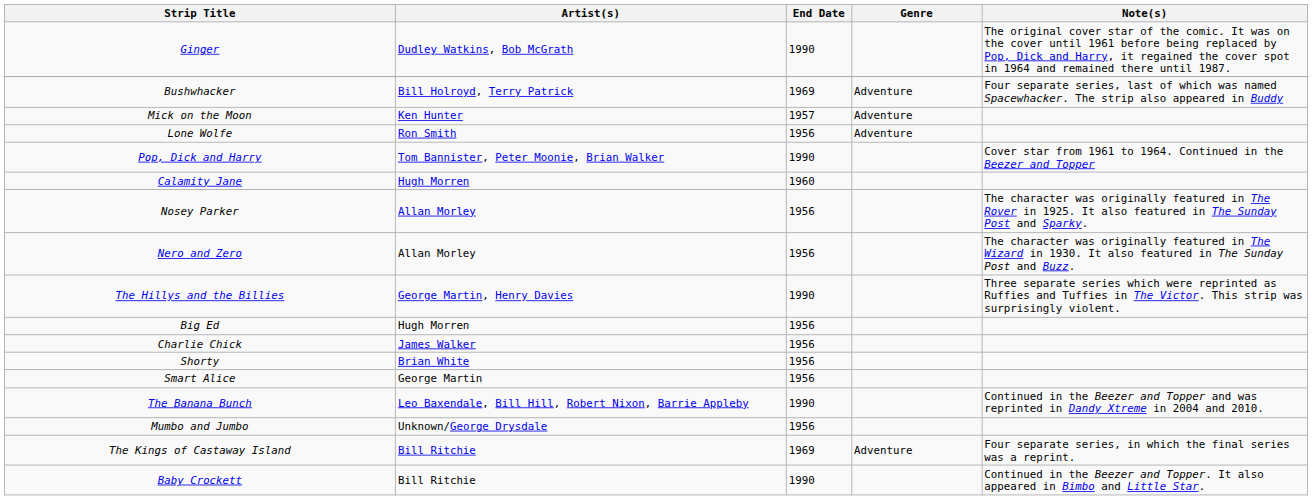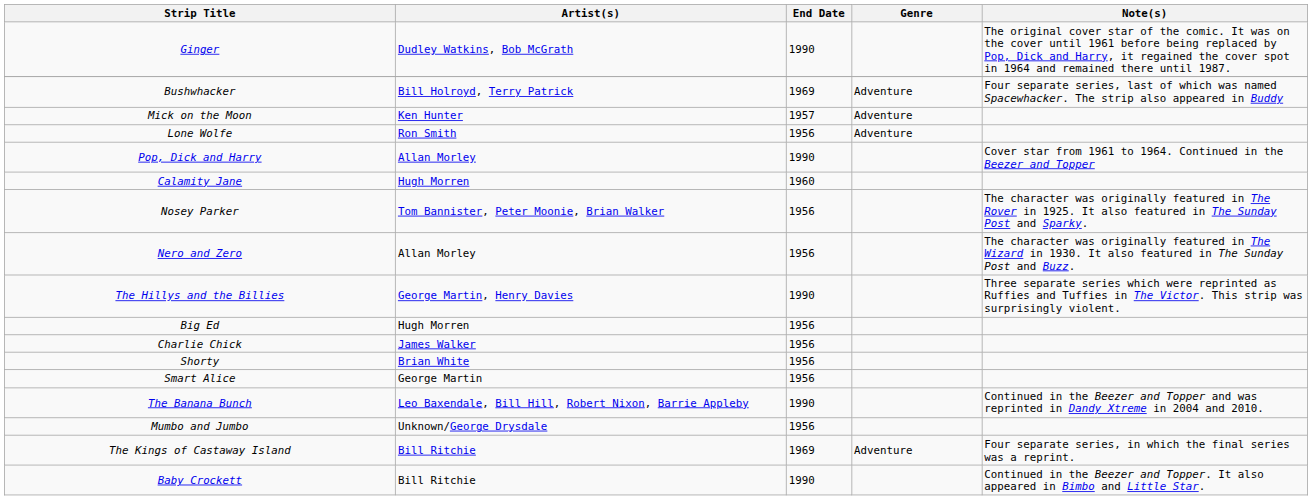 <table class="wikitable sortable">
 <tr>
 <th width=30%>Strip Title</th>
 <th width=30%>Artist(s)</th>
 <th width=5%>End Date</th>
 <th width=10%>Genre</th>
 <th width=25%>Note(s)</th>
 </tr>
 <tr>
 <td align=center><em><a href='#'>Ginger</a></em></td>
 <td><a href='#'>Dudley Watkins</a>, <a href='#'>Bob McGrath</a></td>
 <td>1990</td>
 <td></td>
 <td>The original cover star of the comic. It was on the cover until 1961 before being replaced by <a href='#'>Pop, Dick and Harry</a>, it regained the cover spot in 1964 and remained there until 1987.</td>
 </tr>
 <tr>
 </tr>
 <tr>
 <td align=center><em>Bushwhacker</em></td>
 <td><a href='#'>Bill Holroyd</a>, <a href='#'>Terry Patrick</a></td>
 <td>1969</td>
 <td>Adventure</td>
 <td>Four separate series, last of which was named <em>Spacewhacker</em>. The strip also appeared in <em><a href='#'>Buddy</a></em></td>
 </tr>
 <tr>
 <td align=center><em>Mick on the Moon</em></td>
 <td><a href='#'>Ken Hunter</a></td>
 <td>1957</td>
 <td>Adventure</td>
 <td></td>
 </tr>
 <tr>
 <td align=center><em>Lone Wolfe</em></td>
 <td><a href='#'>Ron Smith</a></td>
 <td>1956</td>
 <td>Adventure</td>
 <td></td>
 </tr>
 <tr>
 <td align=center><em><a href='#'>Pop, Dick and Harry</a></em></td>
-<td><a href='#'>Tom Bannister</a>, <a href='#'>Peter Moonie</a>, <a href='#'>Brian Walker</a></td>
+<td><a href='#'>Allan Morley</a></td>
 <td>1990</td>
 <td></td>
 <td>Cover star from 1961 to 1964. Continued in the <em><a href='#'>Beezer and Topper</a></em></td>
 </tr>
 <tr>
 <td align=center><em><a href='#'>Calamity Jane</a></em></td>
 <td><a href='#'>Hugh Morren</a></td>
 <td>1960</td>
 <td></td>
 <td></td>
 </tr>
 <tr>
 <td align=center><em>Nosey Parker</em></td>
-<td><a href='#'>Allan Morley</a></td>
+<td><a href='#'>Tom Bannister</a>, <a href='#'>Peter Moonie</a>, <a href='#'>Brian Walker</a></td>
 <td>1956</td>
 <td></td>
 <td>The character was originally featured in <em><a href='#'>The Rover</a></em> in 1925. It also featured in <em><a href='#'>The Sunday Post</a></em> and <em><a href='#'>Sparky</a></em>.</td>
 </tr>
 <tr>
 <td align=center><em><a href='#'>Nero and Zero</a></em></td>
 <td>Allan Morley</td>
 <td>1956</td>
 <td></td>
 <td>The character was originally featured in <em><a href='#'>The Wizard</a></em> in 1930. It also featured in <em>The Sunday Post</em> and <em><a href='#'>Buzz</a></em>.</td>
 </tr>
 <tr>
 <td align=center><em><a href='#'>The Hillys and the Billies</a></em></td>
 <td><a href='#'>George Martin</a>, <a href='#'>Henry Davies</a></td>
 <td>1990</td>
 <td></td>
 <td>Three separate series which were reprinted as Ruffies and Tuffies in <em><a href='#'>The Victor</a></em>. This strip was surprisingly violent.</td>
 </tr>
 <tr>
 <td align=center><em>Big Ed</em></td>
 <td>Hugh Morren</td>
 <td>1956</td>
 <td></td>
 <td></td>
 </tr>
 <tr>
 <td align=center><em>Charlie Chick</em></td>
 <td><a href='#'>James Walker</a></td>
 <td>1956</td>
 <td></td>
 <td></td>
 </tr>
 <tr>
 <td align=center><em>Shorty</em></td>
 <td><a href='#'>Brian White</a></td>
 <td>1956</td>
 <td></td>
 <td></td>
 </tr>
 <tr>
 <td align=center><em>Smart Alice</em></td>
 <td>George Martin</td>
 <td>1956</td>
 <td></td>
 <td></td>
 </tr>
 <tr>
 <td align=center><em><a href='#'>The Banana Bunch</a></em></td>
 <td><a href='#'>Leo Baxendale</a>, <a href='#'>Bill Hill</a>, <a href='#'>Robert Nixon</a>, <a href='#'>Barrie Appleby</a></td>
 <td>1990</td>
 <td></td>
 <td>Continued in the <em>Beezer and Topper</em> and was reprinted in <em><a href='#'>Dandy Xtreme</a></em> in 2004 and 2010.</td>
 </tr>
 <tr>
 <td align=center><em>Mumbo and Jumbo</em></td>
 <td>Unknown/<a href='#'>George Drysdale</a></td>
 <td>1956</td>
 <td></td>
 <td></td>
 </tr>
 <tr>
 <td align=center><em>The Kings of Castaway Island</em></td>
 <td><a href='#'>Bill Ritchie</a></td>
 <td>1969</td>
 <td>Adventure</td>
 <td>Four separate series, in which the final series was a reprint.</td>
 </tr>
 <tr>
 <td align=center><em><a href='#'>Baby Crockett</a></em></td>
 <td>Bill Ritchie</td>
 <td>1990</td>
 <td></td>
 <td>Continued in the <em>Beezer and Topper</em>. It also appeared in <em><a href='#'>Bimbo</a></em> and <em><a href='#'>Little Star</a></em>.</td>
 </tr>
 </table>
